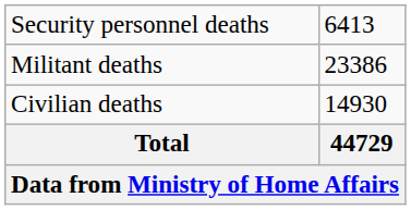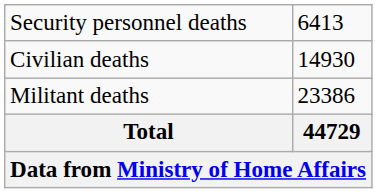 <table class="wikitable">
 <tr>
 <td>Security personnel deaths</td>
 <td>6413</td>
 </tr>
 <tr>
+<td>Civilian deaths</td>
+<td>14930</td>
+</tr>
+<tr>
 <td>Militant deaths</td>
 <td>23386</td>
-</tr>
-<tr>
-<td>Civilian deaths</td>
-<td>14930</td>
 </tr>
 <tr>
 <th><strong>Total</strong></th>
 <th>44729</th>
 </tr>
 <tr>
 <th colspan="2">Data from <a href='#'>Ministry of Home Affairs</a></th>
 </tr>
 </table>
